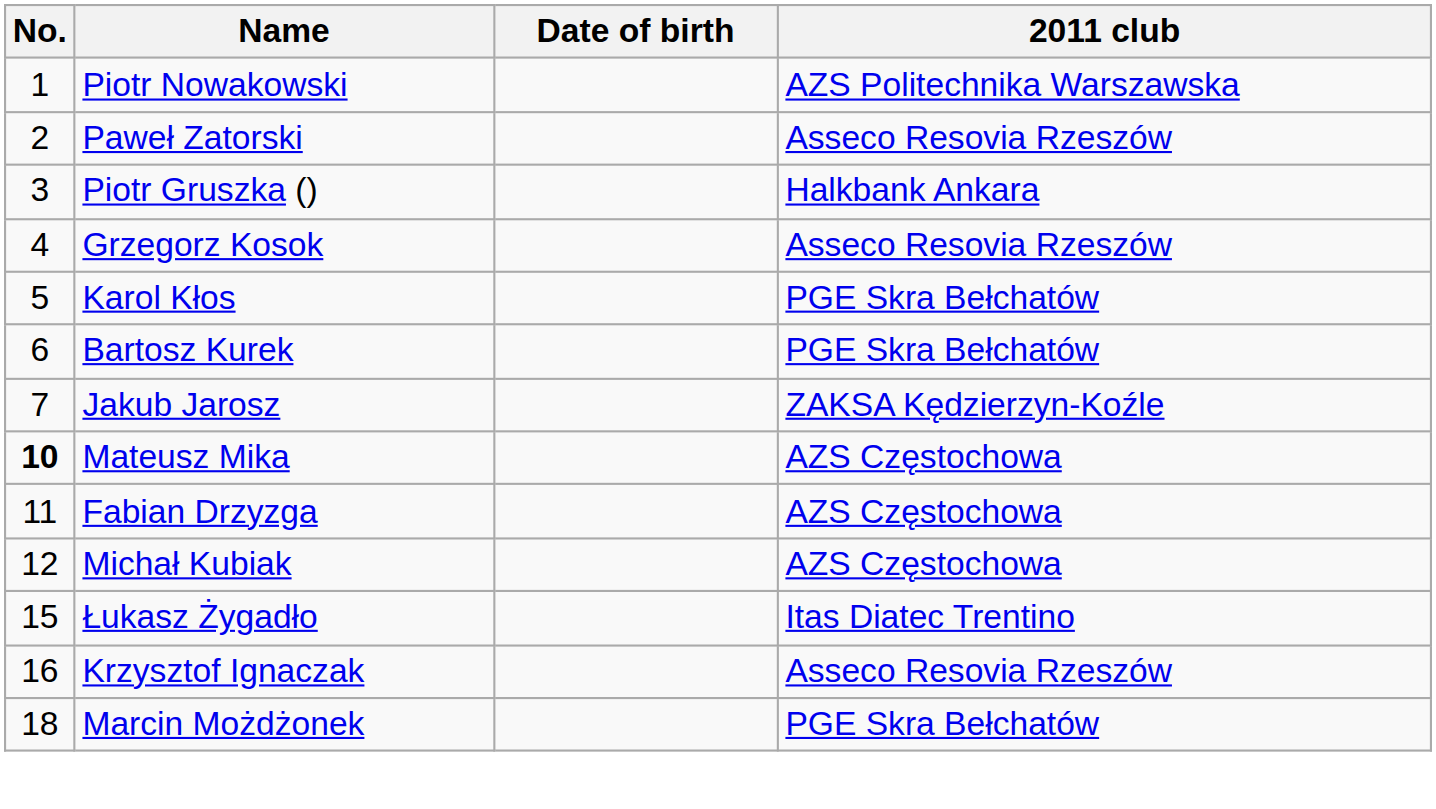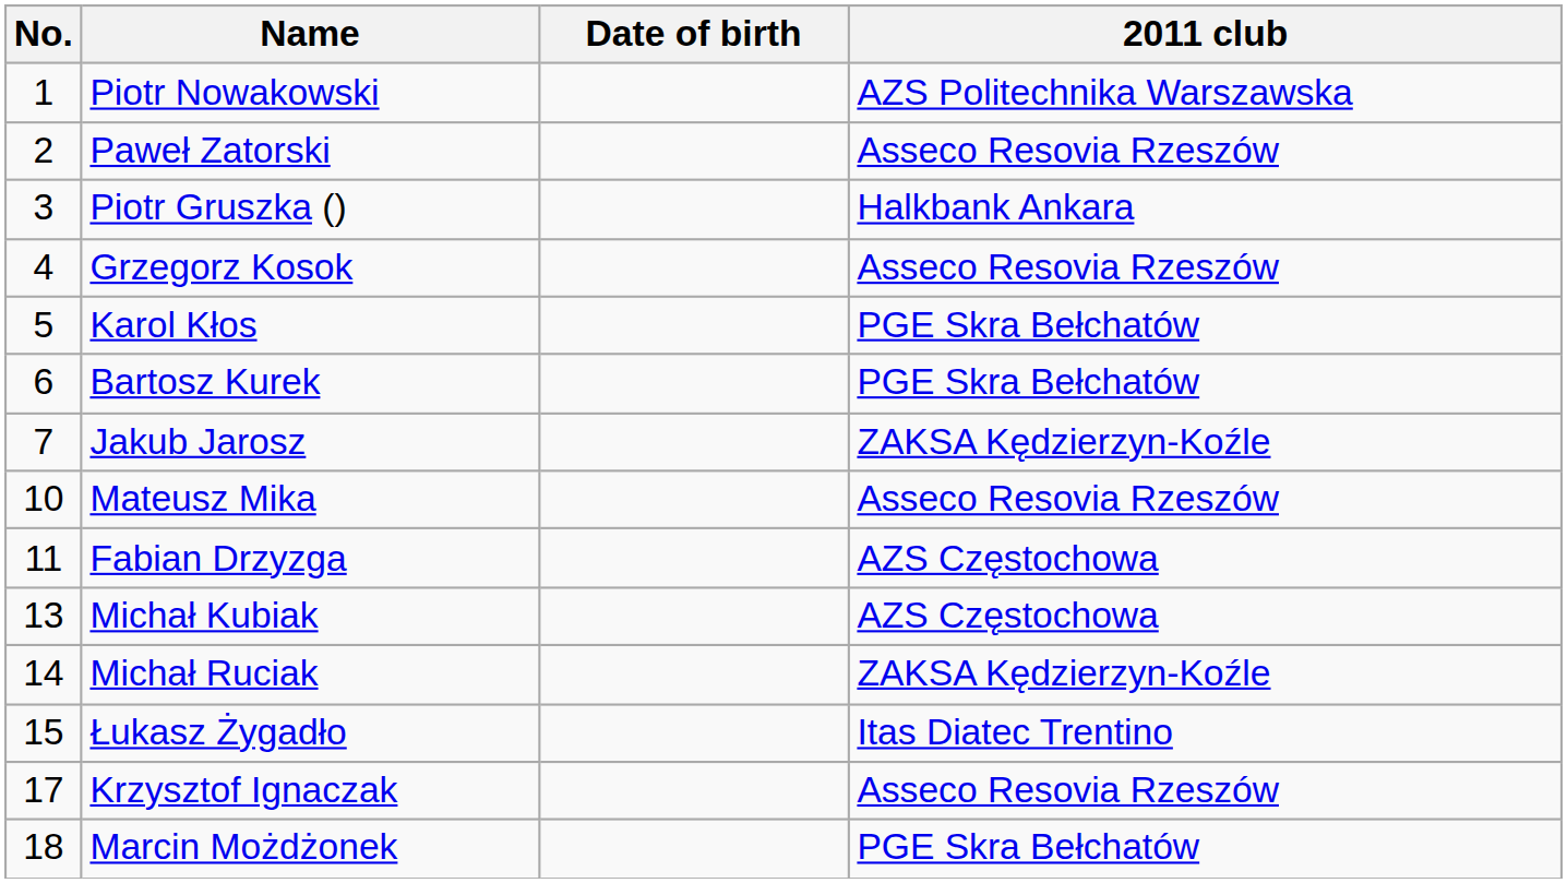 <table class="wikitable sortable" style="font-size:100%; text-align:center;">
 <tr>
 <th>No.</th>
 <th style="width:12em">Name</th>
 <th style="width:8em">Date of birth</th>
 <th style="width:19em">2011 club</th>
 </tr>
 <tr>
 <td>1</td>
 <td align=left><a href='#'>Piotr Nowakowski</a></td>
 <td align=right></td>
 <td align=left> <a href='#'>AZS Politechnika Warszawska</a></td>
 </tr>
 <tr>
 <td>2</td>
 <td align=left><a href='#'>Paweł Zatorski</a></td>
 <td align=right></td>
 <td align=left> <a href='#'>Asseco Resovia Rzeszów</a></td>
 </tr>
 <tr>
 <td>3</td>
 <td align=left><a href='#'>Piotr Gruszka</a> ()</td>
 <td align=right></td>
 <td align=left> <a href='#'>Halkbank Ankara</a></td>
 </tr>
 <tr>
 <td>4</td>
 <td align=left><a href='#'>Grzegorz Kosok</a></td>
 <td align=right></td>
 <td align=left> <a href='#'>Asseco Resovia Rzeszów</a></td>
 </tr>
 <tr>
 <td>5</td>
 <td align=left><a href='#'>Karol Kłos</a></td>
 <td align=right></td>
 <td align=left> <a href='#'>PGE Skra Bełchatów</a></td>
 </tr>
 <tr>
 <td>6</td>
 <td align=left><a href='#'>Bartosz Kurek</a></td>
 <td align=right></td>
 <td align=left> <a href='#'>PGE Skra Bełchatów</a></td>
 </tr>
 <tr>
 <td>7</td>
 <td align=left><a href='#'>Jakub Jarosz</a></td>
 <td align=right></td>
 <td align=left> <a href='#'>ZAKSA Kędzierzyn-Koźle</a></td>
 </tr>
 <tr>
-<td><strong>10</strong></td>
+<td>10</td>
 <td align=left><a href='#'>Mateusz Mika</a></td>
 <td align=right></td>
-<td align=left> <a href='#'>AZS Częstochowa</a></td>
+<td align=left> <a href='#'>Asseco Resovia Rzeszów</a></td>
 </tr>
 <tr>
 <td>11</td>
 <td align=left><a href='#'>Fabian Drzyzga</a></td>
 <td align=right></td>
 <td align=left> <a href='#'>AZS Częstochowa</a></td>
 </tr>
 <tr>
-<td>12</td>
+<td>13</td>
 <td align=left><a href='#'>Michał Kubiak</a></td>
 <td align=right></td>
 <td align=left> <a href='#'>AZS Częstochowa</a></td>
+</tr>
+<tr>
+<td>14</td>
+<td align=left><a href='#'>Michał Ruciak</a></td>
+<td align=right></td>
+<td align=left> <a href='#'>ZAKSA Kędzierzyn-Koźle</a></td>
 </tr>
 <tr>
 <td>15</td>
 <td align=left><a href='#'>Łukasz Żygadło</a></td>
 <td align=right></td>
 <td align=left> <a href='#'>Itas Diatec Trentino</a></td>
 </tr>
 <tr>
-<td>16</td>
+<td>17</td>
 <td align=left><a href='#'>Krzysztof Ignaczak</a></td>
 <td align=right></td>
 <td align=left> <a href='#'>Asseco Resovia Rzeszów</a></td>
 </tr>
 <tr>
 <td>18</td>
 <td align=left><a href='#'>Marcin Możdżonek</a></td>
 <td align=right></td>
 <td align=left> <a href='#'>PGE Skra Bełchatów</a></td>
 </tr>
 </table>
